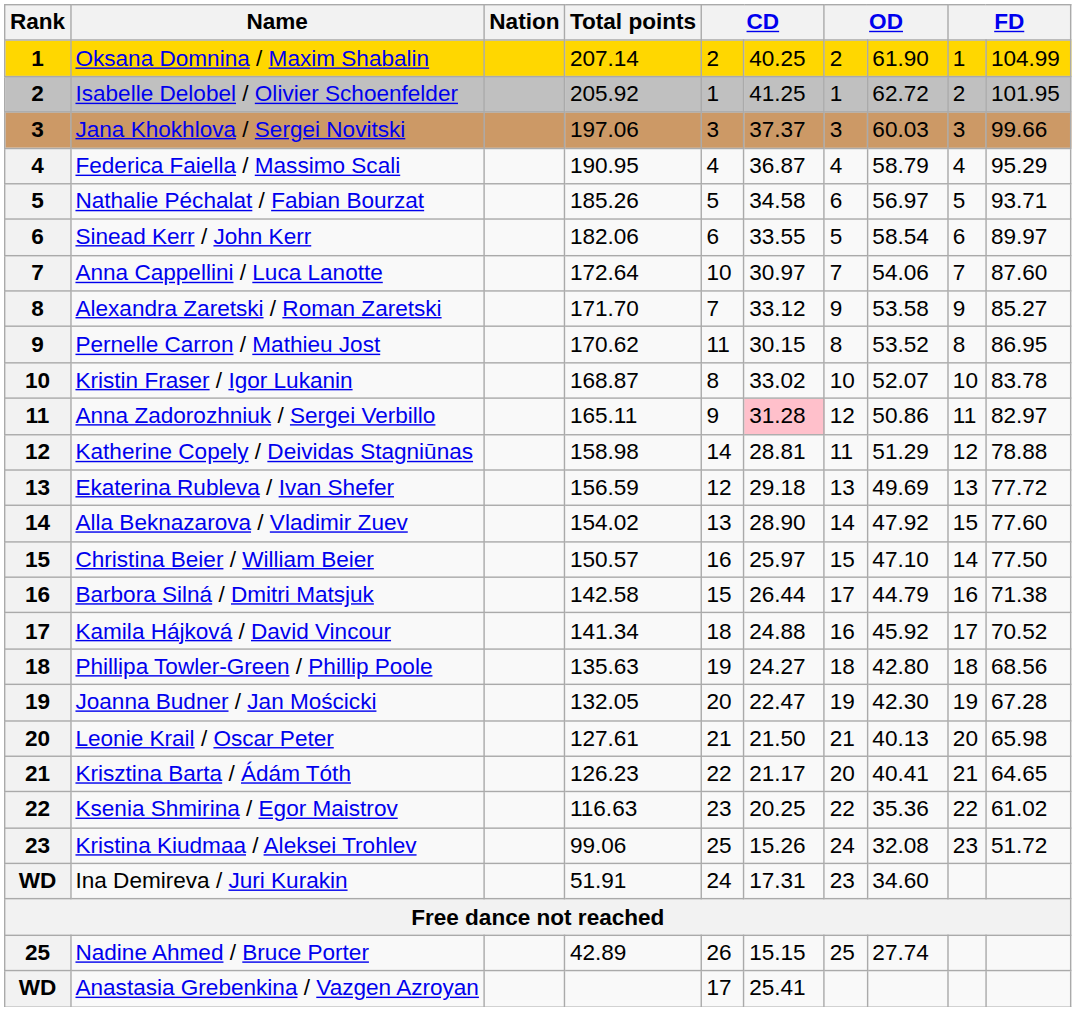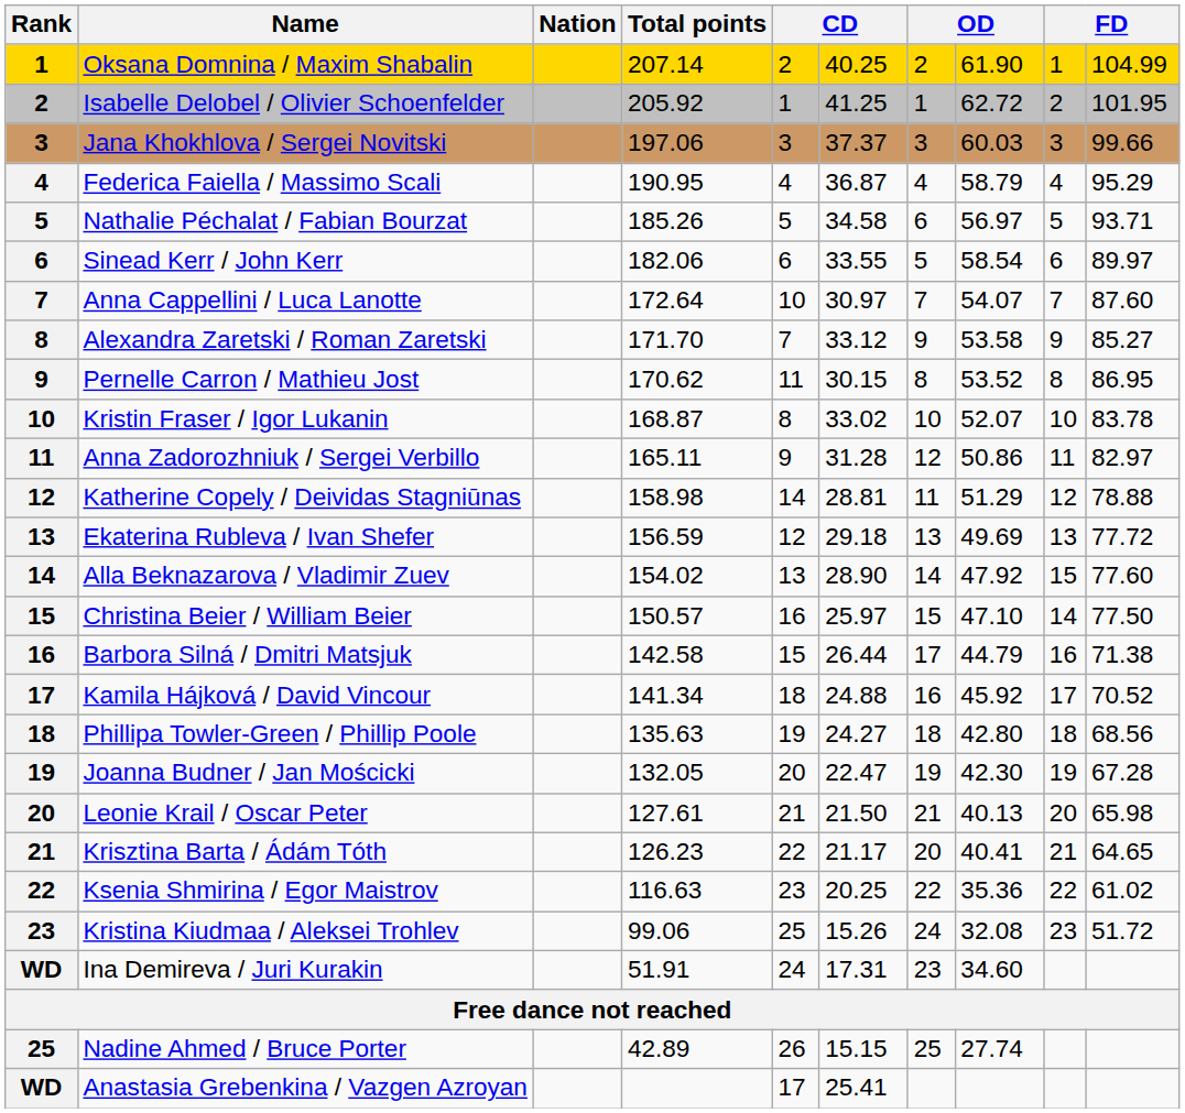 <table class="wikitable">
 <tr>
 <th>Rank</th>
 <th>Name</th>
 <th>Nation</th>
 <th>Total points</th>
 <th colspan="2" width="80px"><a href='#'>CD</a></th>
 <th colspan="2" width="80px"><a href='#'>OD</a></th>
 <th colspan="2" width="80px"><a href='#'>FD</a></th>
 </tr>
 <tr bgcolor="gold">
 <td align="center"><strong>1</strong></td>
 <td><a href='#'>Oksana Domnina</a> / <a href='#'>Maxim Shabalin</a></td>
 <td></td>
 <td>207.14</td>
 <td>2</td>
 <td>40.25</td>
 <td>2</td>
 <td>61.90</td>
 <td>1</td>
 <td>104.99</td>
 </tr>
 <tr bgcolor="silver">
 <td align="center"><strong>2</strong></td>
 <td><a href='#'>Isabelle Delobel</a> / <a href='#'>Olivier Schoenfelder</a></td>
 <td></td>
 <td>205.92</td>
 <td>1</td>
 <td>41.25</td>
 <td>1</td>
 <td>62.72</td>
 <td>2</td>
 <td>101.95</td>
 </tr>
 <tr bgcolor="cc9966">
 <td align="center"><strong>3</strong></td>
 <td><a href='#'>Jana Khokhlova</a> / <a href='#'>Sergei Novitski</a></td>
 <td></td>
 <td>197.06</td>
 <td>3</td>
 <td>37.37</td>
 <td>3</td>
 <td>60.03</td>
 <td>3</td>
 <td>99.66</td>
 </tr>
 <tr>
 <th>4</th>
 <td><a href='#'>Federica Faiella</a> / <a href='#'>Massimo Scali</a></td>
 <td></td>
 <td>190.95</td>
 <td>4</td>
 <td>36.87</td>
 <td>4</td>
 <td>58.79</td>
 <td>4</td>
 <td>95.29</td>
 </tr>
 <tr>
 <th>5</th>
 <td><a href='#'>Nathalie Péchalat</a> / <a href='#'>Fabian Bourzat</a></td>
 <td></td>
 <td>185.26</td>
 <td>5</td>
 <td>34.58</td>
 <td>6</td>
 <td>56.97</td>
 <td>5</td>
 <td>93.71</td>
 </tr>
 <tr>
 <th>6</th>
 <td><a href='#'>Sinead Kerr</a> / <a href='#'>John Kerr</a></td>
 <td></td>
 <td>182.06</td>
 <td>6</td>
 <td>33.55</td>
 <td>5</td>
 <td>58.54</td>
 <td>6</td>
 <td>89.97</td>
 </tr>
 <tr>
 <th>7</th>
 <td><a href='#'>Anna Cappellini</a> / <a href='#'>Luca Lanotte</a></td>
 <td></td>
 <td>172.64</td>
 <td>10</td>
 <td>30.97</td>
 <td>7</td>
-<td>54.06</td>
+<td>54.07</td>
 <td>7</td>
 <td>87.60</td>
 </tr>
 <tr>
 <th>8</th>
 <td><a href='#'>Alexandra Zaretski</a> / <a href='#'>Roman Zaretski</a></td>
 <td></td>
 <td>171.70</td>
 <td>7</td>
 <td>33.12</td>
 <td>9</td>
 <td>53.58</td>
 <td>9</td>
 <td>85.27</td>
 </tr>
 <tr>
 <th>9</th>
 <td><a href='#'>Pernelle Carron</a> / <a href='#'>Mathieu Jost</a></td>
 <td></td>
 <td>170.62</td>
 <td>11</td>
 <td>30.15</td>
 <td>8</td>
 <td>53.52</td>
 <td>8</td>
 <td>86.95</td>
 </tr>
 <tr>
 <th>10</th>
 <td><a href='#'>Kristin Fraser</a> / <a href='#'>Igor Lukanin</a></td>
 <td></td>
 <td>168.87</td>
 <td>8</td>
 <td>33.02</td>
 <td>10</td>
 <td>52.07</td>
 <td>10</td>
 <td>83.78</td>
 </tr>
 <tr>
 <th>11</th>
 <td><a href='#'>Anna Zadorozhniuk</a> / <a href='#'>Sergei Verbillo</a></td>
 <td></td>
 <td>165.11</td>
 <td>9</td>
-<td style="background: pink;">31.28</td>
+<td>31.28</td>
 <td>12</td>
 <td>50.86</td>
 <td>11</td>
 <td>82.97</td>
 </tr>
 <tr>
 <th>12</th>
 <td><a href='#'>Katherine Copely</a> / <a href='#'>Deividas Stagniūnas</a></td>
 <td></td>
 <td>158.98</td>
 <td>14</td>
 <td>28.81</td>
 <td>11</td>
 <td>51.29</td>
 <td>12</td>
 <td>78.88</td>
 </tr>
 <tr>
 <th>13</th>
 <td><a href='#'>Ekaterina Rubleva</a> / <a href='#'>Ivan Shefer</a></td>
 <td></td>
 <td>156.59</td>
 <td>12</td>
 <td>29.18</td>
 <td>13</td>
 <td>49.69</td>
 <td>13</td>
 <td>77.72</td>
 </tr>
 <tr>
 <th>14</th>
 <td><a href='#'>Alla Beknazarova</a> / <a href='#'>Vladimir Zuev</a></td>
 <td></td>
 <td>154.02</td>
 <td>13</td>
 <td>28.90</td>
 <td>14</td>
 <td>47.92</td>
 <td>15</td>
 <td>77.60</td>
 </tr>
 <tr>
 <th>15</th>
 <td><a href='#'>Christina Beier</a> / <a href='#'>William Beier</a></td>
 <td></td>
 <td>150.57</td>
 <td>16</td>
 <td>25.97</td>
 <td>15</td>
 <td>47.10</td>
 <td>14</td>
 <td>77.50</td>
 </tr>
 <tr>
 <th>16</th>
 <td><a href='#'>Barbora Silná</a> / <a href='#'>Dmitri Matsjuk</a></td>
 <td></td>
 <td>142.58</td>
 <td>15</td>
 <td>26.44</td>
 <td>17</td>
 <td>44.79</td>
 <td>16</td>
 <td>71.38</td>
 </tr>
 <tr>
 <th>17</th>
 <td><a href='#'>Kamila Hájková</a> / <a href='#'>David Vincour</a></td>
 <td></td>
 <td>141.34</td>
 <td>18</td>
 <td>24.88</td>
 <td>16</td>
 <td>45.92</td>
 <td>17</td>
 <td>70.52</td>
 </tr>
 <tr>
 <th>18</th>
 <td><a href='#'>Phillipa Towler-Green</a> / <a href='#'>Phillip Poole</a></td>
 <td></td>
 <td>135.63</td>
 <td>19</td>
 <td>24.27</td>
 <td>18</td>
 <td>42.80</td>
 <td>18</td>
 <td>68.56</td>
 </tr>
 <tr>
 <th>19</th>
 <td><a href='#'>Joanna Budner</a> / <a href='#'>Jan Mościcki</a></td>
 <td></td>
 <td>132.05</td>
 <td>20</td>
 <td>22.47</td>
 <td>19</td>
 <td>42.30</td>
 <td>19</td>
 <td>67.28</td>
 </tr>
 <tr>
 <th>20</th>
 <td><a href='#'>Leonie Krail</a> / <a href='#'>Oscar Peter</a></td>
 <td></td>
 <td>127.61</td>
 <td>21</td>
 <td>21.50</td>
 <td>21</td>
 <td>40.13</td>
 <td>20</td>
 <td>65.98</td>
 </tr>
 <tr>
 <th>21</th>
 <td><a href='#'>Krisztina Barta</a> / <a href='#'>Ádám Tóth</a></td>
 <td></td>
 <td>126.23</td>
 <td>22</td>
 <td>21.17</td>
 <td>20</td>
 <td>40.41</td>
 <td>21</td>
 <td>64.65</td>
 </tr>
 <tr>
 <th>22</th>
 <td><a href='#'>Ksenia Shmirina</a> / <a href='#'>Egor Maistrov</a></td>
 <td></td>
 <td>116.63</td>
 <td>23</td>
 <td>20.25</td>
 <td>22</td>
 <td>35.36</td>
 <td>22</td>
 <td>61.02</td>
 </tr>
 <tr>
 <th>23</th>
 <td><a href='#'>Kristina Kiudmaa</a> / <a href='#'>Aleksei Trohlev</a></td>
 <td></td>
 <td>99.06</td>
 <td>25</td>
 <td>15.26</td>
 <td>24</td>
 <td>32.08</td>
 <td>23</td>
 <td>51.72</td>
 </tr>
 <tr>
 <th>WD</th>
 <td>Ina Demireva / <a href='#'>Juri Kurakin</a></td>
 <td></td>
 <td>51.91</td>
 <td>24</td>
 <td>17.31</td>
 <td>23</td>
 <td>34.60</td>
 <td></td>
 <td></td>
 </tr>
 <tr>
 <th colspan=10>Free dance not reached</th>
 </tr>
 <tr>
 <th>25</th>
 <td><a href='#'>Nadine Ahmed</a> / <a href='#'>Bruce Porter</a></td>
 <td></td>
 <td>42.89</td>
 <td>26</td>
 <td>15.15</td>
 <td>25</td>
 <td>27.74</td>
 <td></td>
 <td></td>
 </tr>
 <tr>
 <th>WD</th>
 <td><a href='#'>Anastasia Grebenkina</a> / <a href='#'>Vazgen Azroyan</a></td>
 <td></td>
 <td></td>
 <td>17</td>
 <td>25.41</td>
 <td></td>
 <td></td>
 <td></td>
 <td></td>
 </tr>
 </table>
